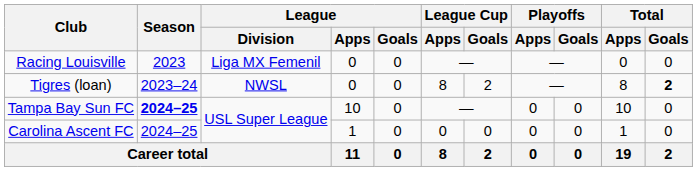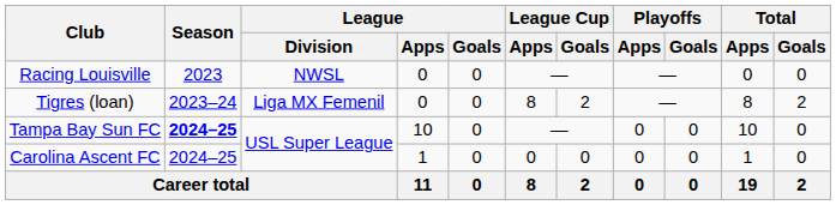 <table class="wikitable" style="text-align:center">
 <tr>
 <th rowspan="2">Club</th>
 <th rowspan="2">Season</th>
 <th colspan="3">League</th>
 <th colspan="2">League Cup</th>
 <th colspan="2">Playoffs</th>
 <th colspan="2">Total</th>
 </tr>
 <tr>
 <th>Division</th>
 <th>Apps</th>
 <th>Goals</th>
 <th>Apps</th>
 <th>Goals</th>
 <th>Apps</th>
 <th>Goals</th>
 <th>Apps</th>
 <th>Goals</th>
 </tr>
 <tr>
 <td><a href='#'>Racing Louisville</a></td>
 <td><a href='#'>2023</a></td>
-<td><a href='#'>Liga MX Femenil</a></td>
+<td><a href='#'>NWSL</a></td>
 <td>0</td>
 <td>0</td>
 <td colspan="2">—</td>
 <td colspan="2">—</td>
 <td>0</td>
 <td>0</td>
 </tr>
 <tr>
 <td><a href='#'>Tigres</a> (loan)</td>
 <td><a href='#'>2023–24</a></td>
-<td><a href='#'>NWSL</a></td>
+<td><a href='#'>Liga MX Femenil</a></td>
 <td>0</td>
 <td>0</td>
 <td>8</td>
 <td>2</td>
 <td colspan="2">—</td>
 <td>8</td>
-<td><strong>2</strong></td>
+<td>2</td>
 </tr>
 <tr>
 <td><a href='#'>Tampa Bay Sun FC</a></td>
 <td><strong><a href='#'>2024–25</a></strong></td>
 <td rowspan="2"><a href='#'>USL Super League</a></td>
 <td>10</td>
 <td>0</td>
 <td colspan="2">—</td>
 <td>0</td>
 <td>0</td>
 <td>10</td>
 <td>0</td>
 </tr>
 <tr>
 <td><a href='#'>Carolina Ascent FC</a></td>
 <td><a href='#'>2024–25</a></td>
 <td>1</td>
 <td>0</td>
 <td>0</td>
 <td>0</td>
 <td>0</td>
 <td>0</td>
 <td>1</td>
 <td>0</td>
 </tr>
 <tr>
 <th colspan="3">Career total</th>
 <th>11</th>
 <th>0</th>
 <th>8</th>
 <th>2</th>
 <th>0</th>
 <th>0</th>
 <th>19</th>
 <th>2</th>
 </tr>
 </table>
